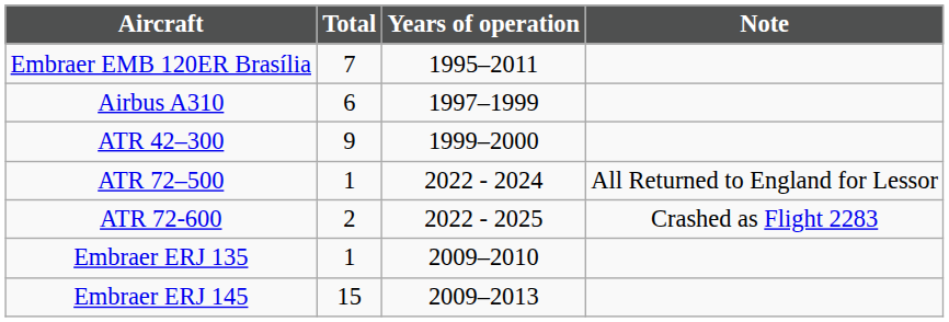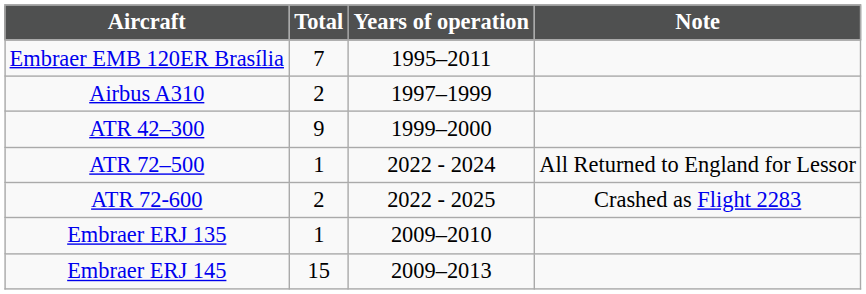 <table class="wikitable" style="text-align:center; margin:0.5em auto">
 <tr>
 <th style="background:#4f5050; color:white;">Aircraft</th>
 <th style="background:#4f5050; color:white;">Total</th>
 <th style="background:#4f5050; color:white;">Years of operation</th>
 <th style="background:#4f5050; color:white;">Note</th>
 </tr>
 <tr>
 <td><a href='#'>Embraer EMB 120ER Brasília</a></td>
 <td>7</td>
 <td>1995–2011</td>
 <td></td>
 </tr>
 <tr>
 <td><a href='#'>Airbus A310</a></td>
-<td>6</td>
+<td>2</td>
 <td>1997–1999</td>
 <td></td>
 </tr>
 <tr>
 <td><a href='#'>ATR 42–300</a></td>
 <td>9</td>
 <td>1999–2000</td>
 <td></td>
 </tr>
 <tr>
 <td><a href='#'>ATR 72–500</a></td>
 <td>1</td>
 <td>2022 - 2024</td>
 <td>All Returned to England for Lessor</td>
 </tr>
 <tr>
 <td><a href='#'>ATR 72-600</a></td>
 <td>2</td>
 <td>2022 - 2025</td>
 <td>Crashed as <a href='#'>Flight 2283</a></td>
 </tr>
 <tr>
 <td><a href='#'>Embraer ERJ 135</a></td>
 <td>1</td>
 <td>2009–2010</td>
 <td></td>
 </tr>
 <tr>
 <td><a href='#'>Embraer ERJ 145</a></td>
 <td>15</td>
 <td>2009–2013</td>
 <td></td>
 </tr>
 </table>
